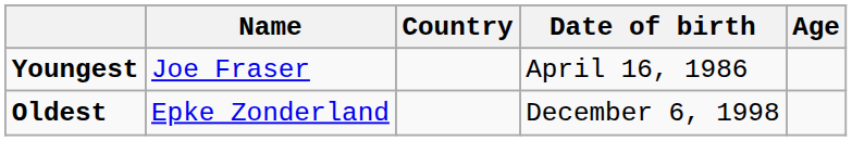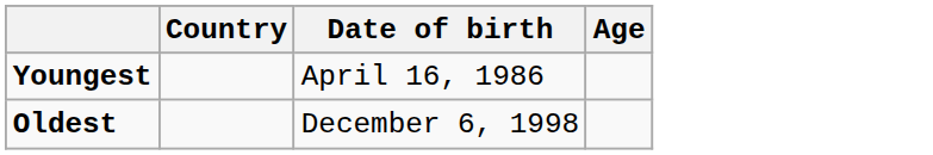 <table class="wikitable">
 <tr>
 <th></th>
-<th><strong>Name</strong></th>
 <th><strong>Country</strong></th>
 <th><strong>Date of birth</strong></th>
 <th><strong>Age</strong></th>
 </tr>
 <tr>
 <td><strong>Youngest</strong></td>
-<td><a href='#'>Joe Fraser</a></td>
 <td></td>
 <td>April 16, 1986</td>
 <td></td>
 </tr>
 <tr>
 <td><strong>Oldest</strong></td>
-<td><a href='#'>Epke Zonderland</a></td>
 <td></td>
 <td>December 6, 1998</td>
 <td></td>
 </tr>
 </table>
